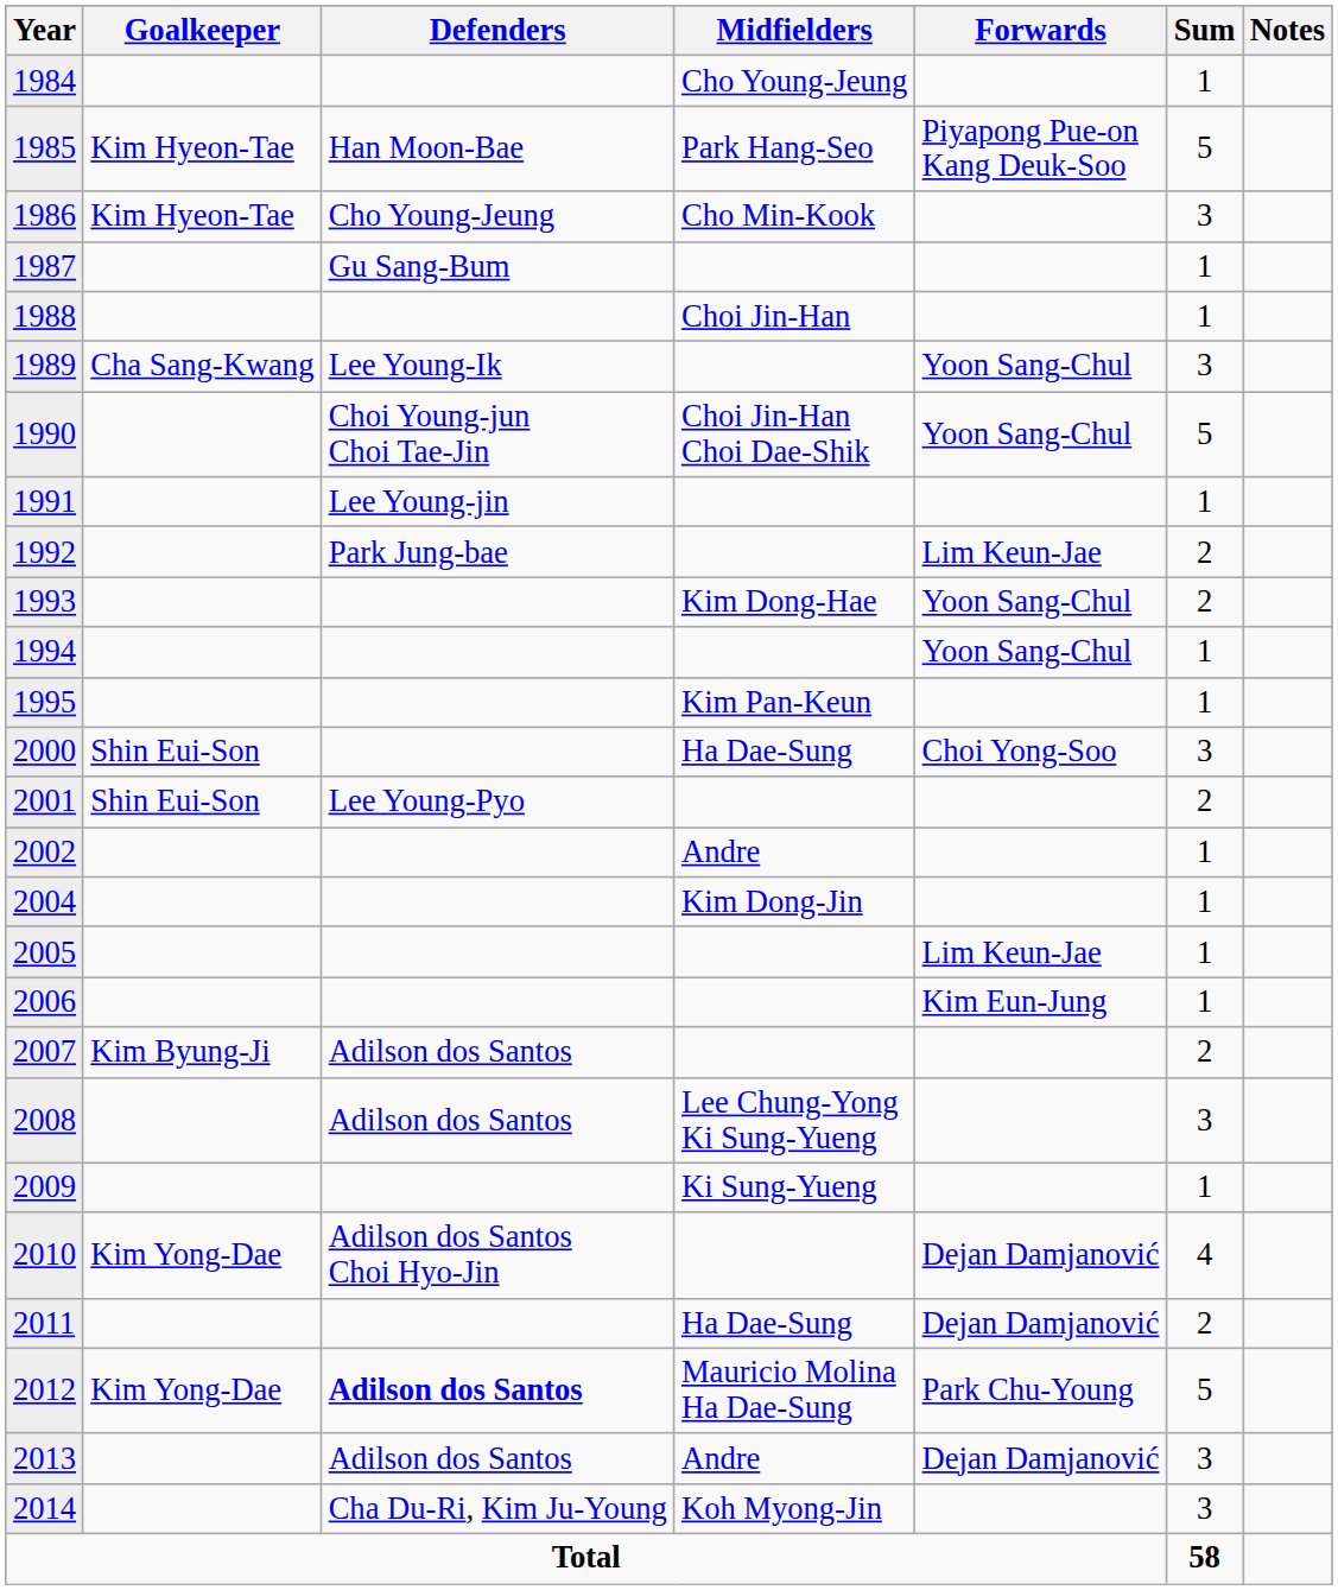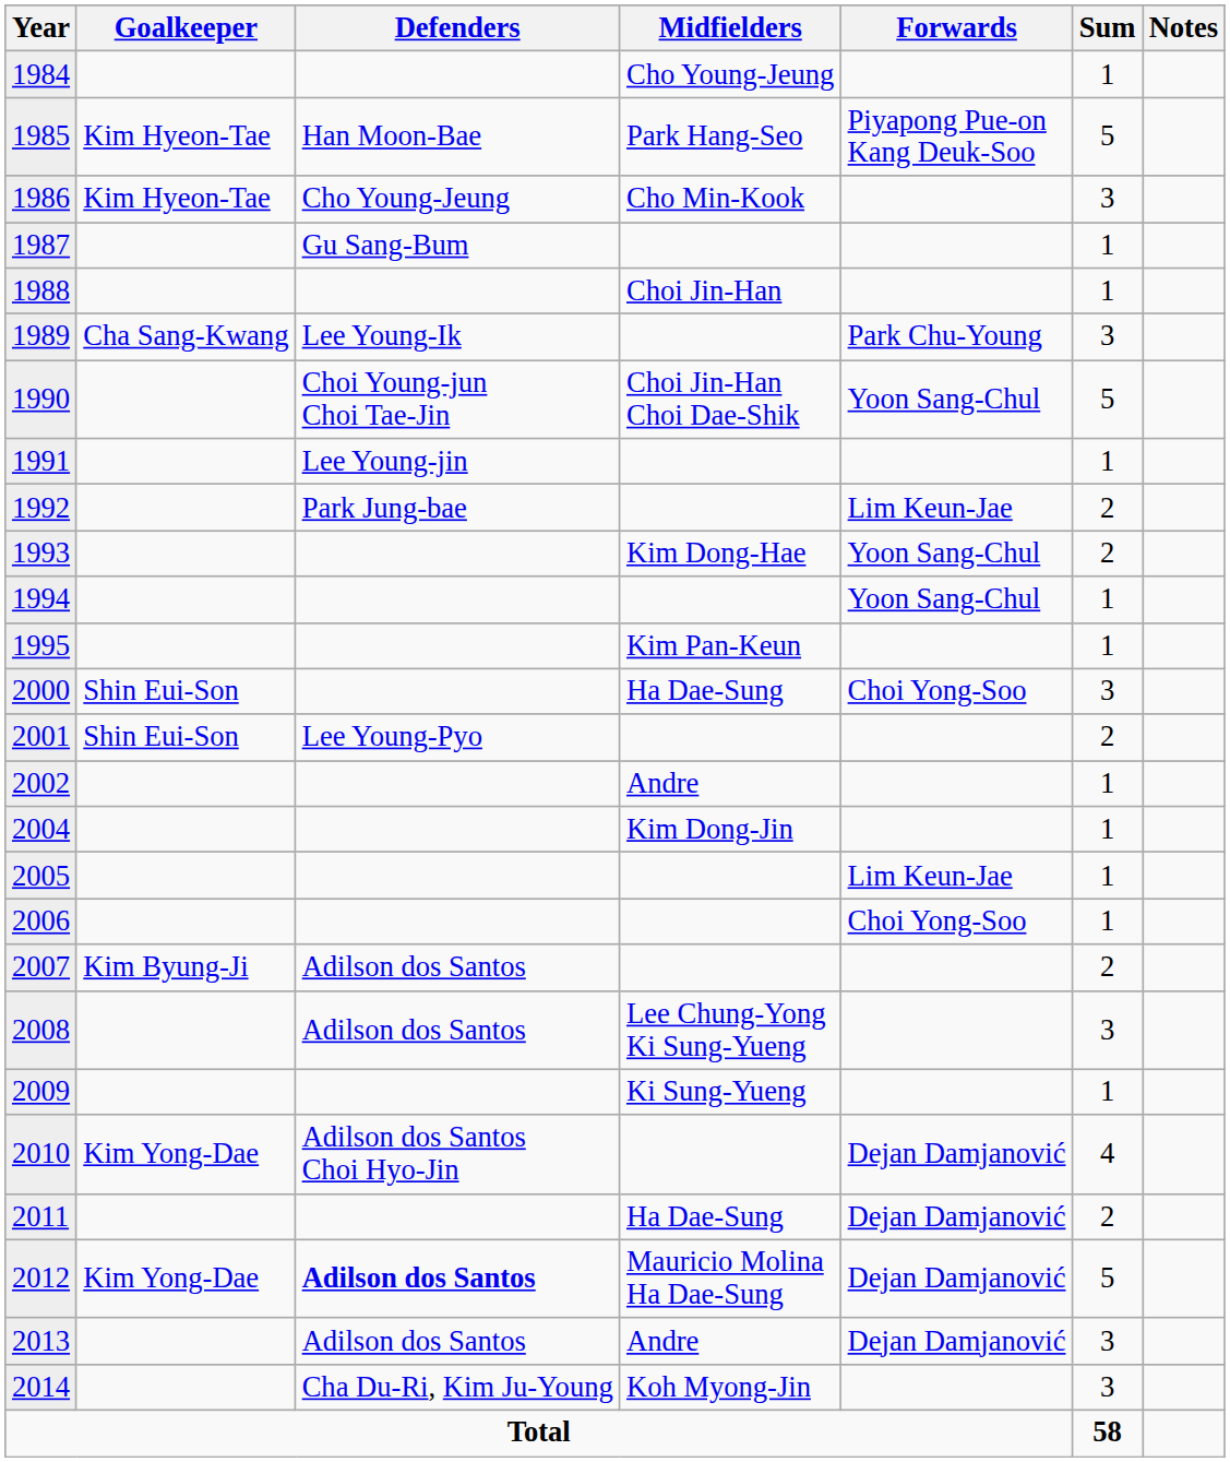 <table class="wikitable" border="1">
 <tr>
 <th>Year</th>
 <th><a href='#'>Goalkeeper</a></th>
 <th><a href='#'>Defenders</a></th>
 <th><a href='#'>Midfielders</a></th>
 <th><a href='#'>Forwards</a></th>
 <th>Sum</th>
 <th>Notes</th>
 </tr>
 <tr>
 <td style="background:#eeeeee"><a href='#'>1984</a></td>
 <td></td>
 <td></td>
 <td> <a href='#'>Cho Young-Jeung</a></td>
 <td></td>
 <td style="text-align: center;">1</td>
 <td></td>
 </tr>
 <tr>
 <td style="background:#eeeeee"><a href='#'>1985</a></td>
 <td> <a href='#'>Kim Hyeon-Tae</a></td>
 <td> <a href='#'>Han Moon-Bae</a></td>
 <td> <a href='#'>Park Hang-Seo</a></td>
 <td> <a href='#'>Piyapong Pue-on</a><br>  <a href='#'>Kang Deuk-Soo</a></td>
 <td style="text-align: center;">5</td>
 <td></td>
 </tr>
 <tr>
 <td style="background:#eeeeee"><a href='#'>1986</a></td>
 <td> <a href='#'>Kim Hyeon-Tae</a></td>
 <td> <a href='#'>Cho Young-Jeung</a></td>
 <td> <a href='#'>Cho Min-Kook</a></td>
 <td></td>
 <td style="text-align: center;">3</td>
 <td></td>
 </tr>
 <tr>
 <td style="background:#eeeeee"><a href='#'>1987</a></td>
 <td></td>
 <td> <a href='#'>Gu Sang-Bum</a></td>
 <td></td>
 <td></td>
 <td style="text-align: center;">1</td>
 <td></td>
 </tr>
 <tr>
 <td style="background:#eeeeee"><a href='#'>1988</a></td>
 <td></td>
 <td></td>
 <td> <a href='#'>Choi Jin-Han</a></td>
 <td></td>
 <td style="text-align: center;">1</td>
 <td></td>
 </tr>
 <tr>
 <td style="background:#eeeeee"><a href='#'>1989</a></td>
 <td> <a href='#'>Cha Sang-Kwang</a></td>
 <td> <a href='#'>Lee Young-Ik</a></td>
 <td></td>
-<td> <a href='#'>Yoon Sang-Chul</a></td>
+<td> <a href='#'>Park Chu-Young</a></td>
 <td style="text-align: center;">3</td>
 <td></td>
 </tr>
 <tr>
 <td style="background:#eeeeee"><a href='#'>1990</a></td>
 <td></td>
 <td> <a href='#'>Choi Young-jun</a><br> <a href='#'>Choi Tae-Jin</a></td>
 <td> <a href='#'>Choi Jin-Han</a><br> <a href='#'>Choi Dae-Shik</a></td>
 <td> <a href='#'>Yoon Sang-Chul</a></td>
 <td style="text-align: center;">5</td>
 <td></td>
 </tr>
 <tr>
 <td style="background:#eeeeee"><a href='#'>1991</a></td>
 <td></td>
 <td> <a href='#'>Lee Young-jin</a></td>
 <td></td>
 <td></td>
 <td style="text-align: center;">1</td>
 <td></td>
 </tr>
 <tr>
 <td style="background:#eeeeee"><a href='#'>1992</a></td>
 <td></td>
 <td> <a href='#'>Park Jung-bae</a></td>
 <td></td>
 <td> <a href='#'>Lim Keun-Jae</a></td>
 <td style="text-align: center;">2</td>
 <td></td>
 </tr>
 <tr>
 <td style="background:#eeeeee"><a href='#'>1993</a></td>
 <td></td>
 <td></td>
 <td> <a href='#'>Kim Dong-Hae</a></td>
 <td> <a href='#'>Yoon Sang-Chul</a></td>
 <td style="text-align: center;">2</td>
 <td></td>
 </tr>
 <tr>
 <td style="background:#eeeeee"><a href='#'>1994</a></td>
 <td></td>
 <td></td>
 <td></td>
 <td> <a href='#'>Yoon Sang-Chul</a></td>
 <td style="text-align: center;">1</td>
 <td></td>
 </tr>
 <tr>
 <td style="background:#eeeeee"><a href='#'>1995</a></td>
 <td></td>
 <td></td>
 <td> <a href='#'>Kim Pan-Keun</a></td>
 <td></td>
 <td style="text-align: center;">1</td>
 <td></td>
 </tr>
 <tr>
 <td style="background:#eeeeee"><a href='#'>2000</a></td>
 <td> <a href='#'>Shin Eui-Son</a></td>
 <td></td>
 <td> <a href='#'>Ha Dae-Sung</a></td>
 <td> <a href='#'>Choi Yong-Soo</a></td>
 <td style="text-align: center;">3</td>
 <td></td>
 </tr>
 <tr>
 <td style="background:#eeeeee"><a href='#'>2001</a></td>
 <td> <a href='#'>Shin Eui-Son</a></td>
 <td> <a href='#'>Lee Young-Pyo</a></td>
 <td></td>
 <td></td>
 <td style="text-align: center;">2</td>
 <td></td>
 </tr>
 <tr>
 <td style="background:#eeeeee"><a href='#'>2002</a></td>
 <td></td>
 <td></td>
 <td> <a href='#'>Andre</a></td>
 <td></td>
 <td style="text-align: center;">1</td>
 <td></td>
 </tr>
 <tr>
 <td style="background:#eeeeee"><a href='#'>2004</a></td>
 <td></td>
 <td></td>
 <td> <a href='#'>Kim Dong-Jin</a></td>
 <td></td>
 <td style="text-align: center;">1</td>
 <td></td>
 </tr>
 <tr>
 <td style="background:#eeeeee"><a href='#'>2005</a></td>
 <td></td>
 <td></td>
 <td></td>
 <td> <a href='#'>Lim Keun-Jae</a></td>
 <td style="text-align: center;">1</td>
 <td></td>
 </tr>
 <tr>
 <td style="background:#eeeeee"><a href='#'>2006</a></td>
 <td></td>
 <td></td>
 <td></td>
-<td> <a href='#'>Kim Eun-Jung</a></td>
+<td> <a href='#'>Choi Yong-Soo</a></td>
 <td style="text-align: center;">1</td>
 <td></td>
 </tr>
 <tr>
 <td style="background:#eeeeee"><a href='#'>2007</a></td>
 <td> <a href='#'>Kim Byung-Ji</a></td>
 <td> <a href='#'>Adilson dos Santos</a></td>
 <td></td>
 <td></td>
 <td style="text-align: center;">2</td>
 <td></td>
 </tr>
 <tr>
 <td style="background:#eeeeee"><a href='#'>2008</a></td>
 <td></td>
 <td> <a href='#'>Adilson dos Santos</a></td>
 <td> <a href='#'>Lee Chung-Yong</a> <br>  <a href='#'>Ki Sung-Yueng</a></td>
 <td></td>
 <td style="text-align: center;">3</td>
 <td></td>
 </tr>
 <tr>
 <td style="background:#eeeeee"><a href='#'>2009</a></td>
 <td></td>
 <td></td>
 <td> <a href='#'>Ki Sung-Yueng</a></td>
 <td></td>
 <td style="text-align: center;">1</td>
 <td></td>
 </tr>
 <tr>
 <td style="background:#eeeeee"><a href='#'>2010</a></td>
 <td> <a href='#'>Kim Yong-Dae</a></td>
 <td> <a href='#'>Adilson dos Santos</a> <br>  <a href='#'>Choi Hyo-Jin</a></td>
 <td></td>
 <td> <a href='#'>Dejan Damjanović</a></td>
 <td style="text-align: center;">4</td>
 <td></td>
 </tr>
 <tr>
 <td style="background:#eeeeee"><a href='#'>2011</a></td>
 <td></td>
 <td></td>
 <td> <a href='#'>Ha Dae-Sung</a></td>
 <td> <a href='#'>Dejan Damjanović</a></td>
 <td style="text-align: center;">2</td>
 <td></td>
 </tr>
 <tr>
 <td style="background:#eeeeee"><a href='#'>2012</a></td>
 <td> <a href='#'>Kim Yong-Dae</a></td>
 <td><strong> <a href='#'>Adilson dos Santos</a></strong></td>
 <td> <a href='#'>Mauricio Molina</a><br> <a href='#'>Ha Dae-Sung</a></td>
-<td> <a href='#'>Park Chu-Young</a></td>
+<td> <a href='#'>Dejan Damjanović</a></td>
 <td style="text-align: center;">5</td>
 <td></td>
 </tr>
 <tr>
 <td style="background:#eeeeee"><a href='#'>2013</a></td>
 <td></td>
 <td> <a href='#'>Adilson dos Santos</a></td>
 <td> <a href='#'>Andre</a></td>
 <td> <a href='#'>Dejan Damjanović</a></td>
 <td style="text-align: center;">3</td>
 <td></td>
 </tr>
 <tr>
 <td style="background:#eeeeee"><a href='#'>2014</a></td>
 <td></td>
 <td> <a href='#'>Cha Du-Ri</a>,  <a href='#'>Kim Ju-Young</a></td>
 <td> <a href='#'>Koh Myong-Jin</a></td>
 <td></td>
 <td style="text-align: center;">3</td>
 <td></td>
 </tr>
 <tr>
 <td colspan="5" style="text-align: center;"><strong>Total</strong></td>
 <td style="text-align: center;"><strong>58</strong></td>
 <td></td>
 </tr>
 </table>
